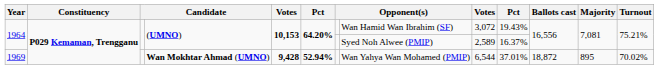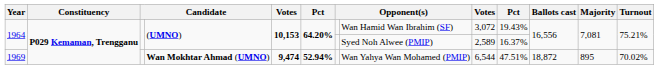 <table class="wikitable" style="margin:0.5em ; font-size:95%">
 <tr>
 <th>Year</th>
 <th>Constituency</th>
 <th colspan=2>Candidate</th>
 <th>Votes</th>
 <th>Pct</th>
 <th colspan=2>Opponent(s)</th>
 <th>Votes</th>
 <th>Pct</th>
 <th>Ballots cast</th>
 <th>Majority</th>
 <th>Turnout</th>
 </tr>
 <tr>
 <td rowspan=2><a href='#'>1964</a></td>
 <td rowspan=3><strong>P029 <a href='#'>Kemaman</a>, Trengganu</strong></td>
 <td rowspan=2 ></td>
 <td rowspan=2> (<a href='#'><strong>UMNO</strong></a>)</td>
 <td rowspan=2 align=right><strong>10,153</strong></td>
 <td rowspan=2><strong>64.20%</strong></td>
 <td bgcolor=></td>
 <td>Wan Hamid Wan Ibrahim (<a href='#'>SF</a>)</td>
 <td align=right>3,072</td>
 <td>19.43%</td>
 <td rowspan=2>16,556</td>
 <td rowspan=2>7,081</td>
 <td rowspan=2>75.21%</td>
 </tr>
 <tr>
 <td></td>
 <td>Syed Noh Alwee (<a href='#'>PMIP</a>)</td>
 <td align=right>2,589</td>
 <td>16.37%</td>
 </tr>
 <tr>
 <td><a href='#'>1969</a></td>
 <td></td>
 <td><strong>Wan Mokhtar Ahmad</strong> (<a href='#'><strong>UMNO</strong></a>)</td>
-<td align=right><strong>9,428</strong></td>
+<td align=right><strong>9,474</strong></td>
 <td><strong>52.94%</strong></td>
 <td></td>
 <td>Wan Yahya Wan Mohamed (<a href='#'>PMIP</a>)</td>
 <td align=right>6,544</td>
-<td>37.01%</td>
+<td>47.51%</td>
 <td>18,872</td>
 <td>895</td>
 <td>70.02%</td>
 </tr>
 </table>
